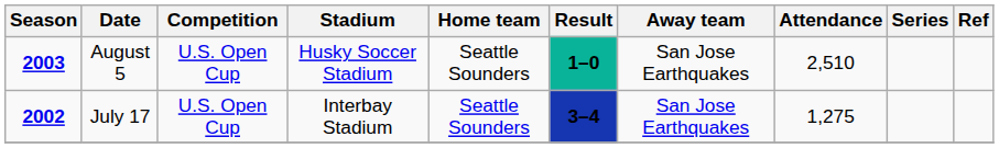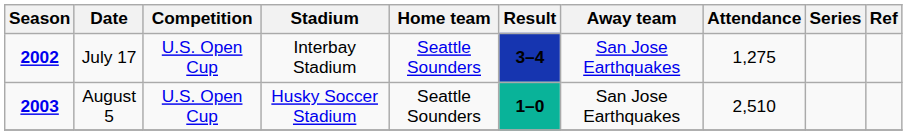 <table class="wikitable" style="text-align: center; width: 100%; font-size: 12px">
 <tr>
 <th>Season</th>
 <th>Date</th>
 <th>Competition</th>
 <th>Stadium</th>
 <th>Home team</th>
 <th>Result</th>
 <th>Away team</th>
 <th>Attendance</th>
 <th>Series</th>
 <th>Ref</th>
 </tr>
 <tr>
+<td><strong><a href='#'>2002</a></strong></td>
+<td>July 17</td>
+<td><a href='#'>U.S. Open Cup</a></td>
+<td>Interbay Stadium</td>
+<td><a href='#'>Seattle Sounders</a></td>
+<td style="background:#1635B0;"><span><strong>3–4</strong></span></td>
+<td><a href='#'>San Jose Earthquakes</a></td>
+<td>1,275</td>
+<td></td>
+<td></td>
+</tr>
+<tr>
 <td><strong><a href='#'>2003</a></strong></td>
 <td>August 5</td>
 <td><a href='#'>U.S. Open Cup</a></td>
 <td><a href='#'>Husky Soccer Stadium</a></td>
 <td>Seattle Sounders</td>
 <td style="background:#09b399;"><span><strong>1–0</strong></span></td>
 <td>San Jose Earthquakes</td>
 <td>2,510</td>
 <td></td>
 <td></td>
 </tr>
 <tr>
-<td><strong><a href='#'>2002</a></strong></td>
-<td>July 17</td>
-<td><a href='#'>U.S. Open Cup</a></td>
-<td>Interbay Stadium</td>
-<td><a href='#'>Seattle Sounders</a></td>
-<td style="background:#1635B0;"><span><strong>3–4</strong></span></td>
-<td><a href='#'>San Jose Earthquakes</a></td>
-<td>1,275</td>
-<td></td>
-<td></td>
-</tr>
-<tr>
 </tr>
 </table>
